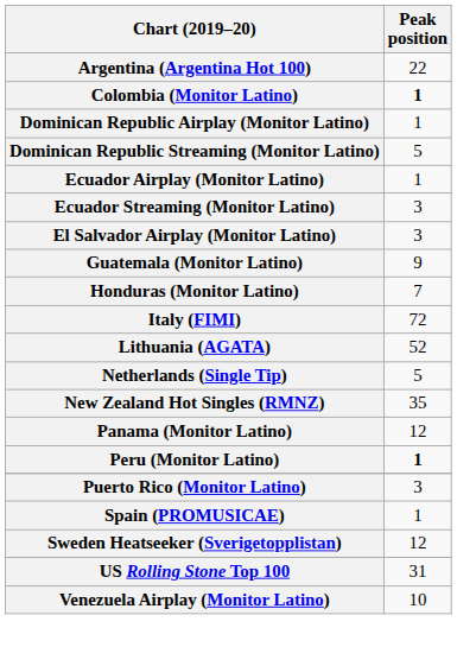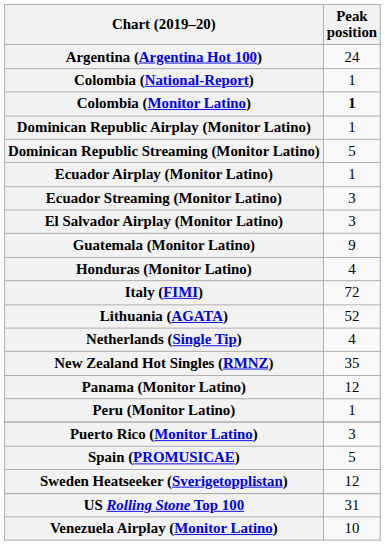 <table class="wikitable sortable plainrowheaders" style="text-align:center">
 <tr>
 <th scope="col">Chart (2019–20)</th>
 <th scope="col">Peak<br>position</th>
 </tr>
 <tr>
 <th scope="row">Argentina (<a href='#'>Argentina Hot 100</a>)</th>
-<td>22</td>
+<td>24</td>
+</tr>
+<tr>
+<th scope="row">Colombia (<a href='#'>National-Report</a>)</th>
+<td>1</td>
 </tr>
 <tr>
 <th scope="row">Colombia (<a href='#'>Monitor Latino</a>)</th>
 <td><strong>1</strong></td>
 </tr>
 <tr>
 <th scope="row">Dominican Republic Airplay (Monitor Latino)</th>
 <td>1</td>
 </tr>
 <tr>
 <th scope="row">Dominican Republic Streaming (Monitor Latino)</th>
 <td>5</td>
 </tr>
 <tr>
 <th scope="row">Ecuador Airplay (Monitor Latino)</th>
 <td>1</td>
 </tr>
 <tr>
 <th scope="row">Ecuador Streaming (Monitor Latino)</th>
 <td>3</td>
 </tr>
 <tr>
 <th scope="row">El Salvador Airplay (Monitor Latino)</th>
 <td>3</td>
 </tr>
 <tr>
 <th scope="row">Guatemala (Monitor Latino)</th>
 <td>9</td>
 </tr>
 <tr>
 <th scope="row">Honduras (Monitor Latino)</th>
-<td>7</td>
+<td>4</td>
 </tr>
 <tr>
 <th scope="row">Italy (<a href='#'>FIMI</a>)</th>
 <td>72</td>
 </tr>
 <tr>
 <th scope="row">Lithuania (<a href='#'>AGATA</a>)</th>
 <td>52</td>
 </tr>
 <tr>
 <th scope="row">Netherlands (<a href='#'>Single Tip</a>)</th>
-<td>5</td>
+<td>4</td>
 </tr>
 <tr>
 <th scope="row">New Zealand Hot Singles (<a href='#'>RMNZ</a>)</th>
 <td>35</td>
 </tr>
 <tr>
 <th scope="row">Panama (Monitor Latino)</th>
 <td>12</td>
 </tr>
 <tr>
 <th scope="row">Peru (Monitor Latino)</th>
-<td><strong>1</strong></td>
+<td>1</td>
 </tr>
 <tr>
 </tr>
 <tr>
 <th scope="row">Puerto Rico (<a href='#'>Monitor Latino</a>)</th>
 <td>3</td>
 </tr>
 <tr>
 <th scope="row">Spain (<a href='#'>PROMUSICAE</a>)</th>
-<td>1</td>
+<td>5</td>
 </tr>
 <tr>
 <th scope="row">Sweden Heatseeker (<a href='#'>Sverigetopplistan</a>)</th>
 <td>12</td>
 </tr>
 <tr>
 </tr>
 <tr>
 </tr>
 <tr>
 </tr>
 <tr>
 </tr>
 <tr>
 </tr>
 <tr>
 <th scope="row">US <a href='#'><em>Rolling Stone</em> Top 100</a></th>
 <td>31</td>
 </tr>
 <tr>
 <th scope="row">Venezuela Airplay (<a href='#'>Monitor Latino</a>)</th>
 <td>10</td>
 </tr>
 </table>
